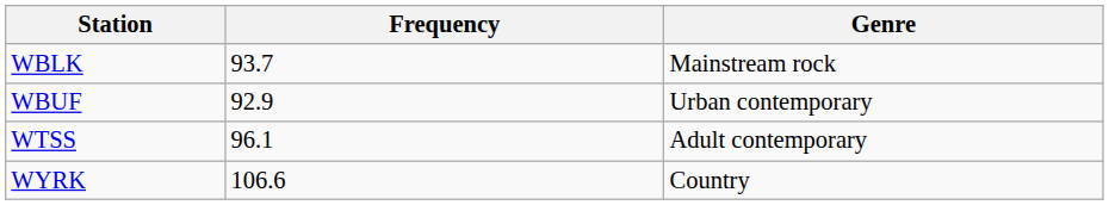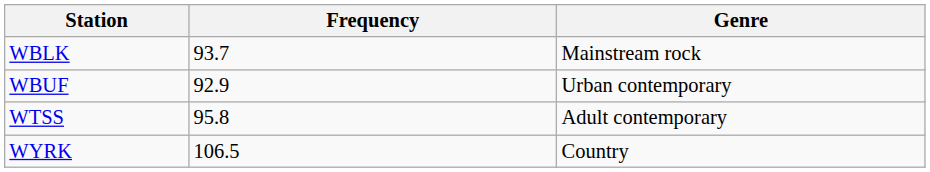 <table class="wikitable" style="width:45em;">
 <tr>
 <th style="width:20%">Station</th>
 <th style="width:40%">Frequency</th>
 <th style="width:40%">Genre</th>
 </tr>
 <tr>
 <td><a href='#'>WBLK</a></td>
 <td>93.7</td>
 <td>Mainstream rock</td>
 </tr>
 <tr>
 <td><a href='#'>WBUF</a></td>
 <td>92.9</td>
 <td>Urban contemporary</td>
 </tr>
 <tr>
 <td><a href='#'>WTSS</a></td>
-<td>96.1</td>
+<td>95.8</td>
 <td>Adult contemporary</td>
 </tr>
 <tr>
 <td><a href='#'>WYRK</a></td>
-<td>106.6</td>
+<td>106.5</td>
 <td>Country</td>
 </tr>
 </table>
